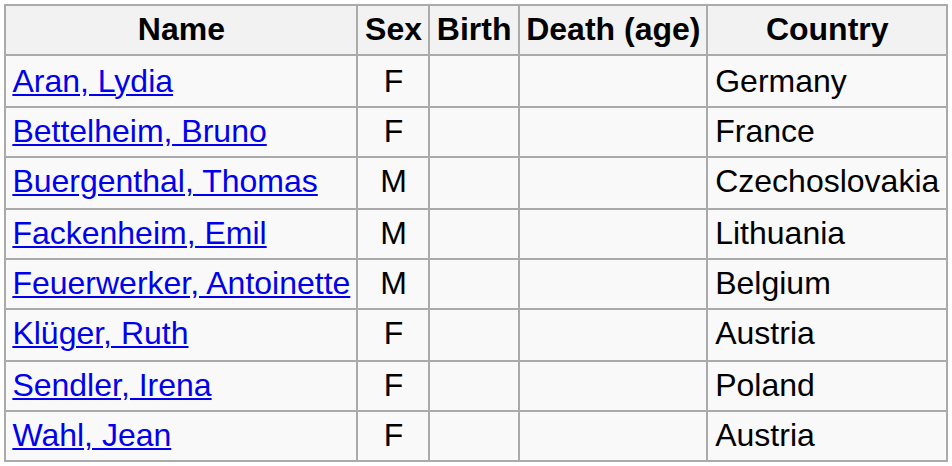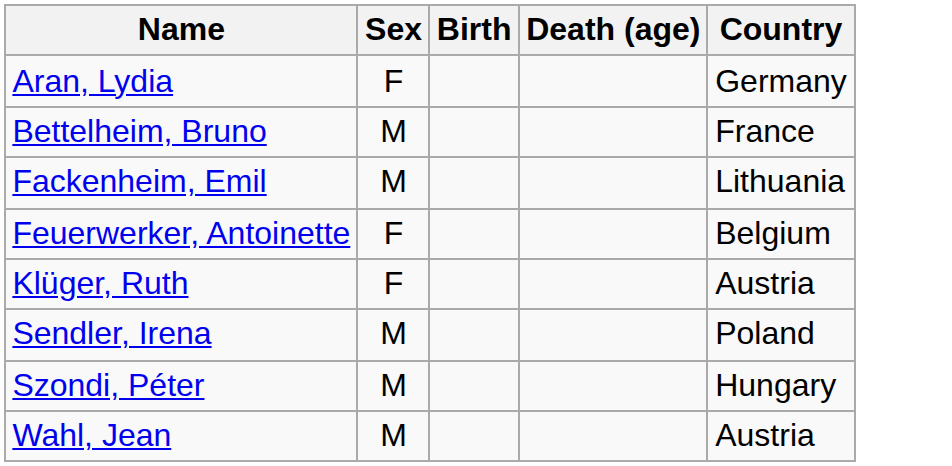 <table class="wikitable sortable">
 <tr>
 <th>Name</th>
 <th>Sex</th>
 <th>Birth</th>
 <th>Death (age)</th>
 <th>Country</th>
 </tr>
 <tr>
 <td><a href='#'>Aran, Lydia</a></td>
 <td style="text-align:center">F</td>
 <td></td>
 <td></td>
 <td>Germany</td>
 </tr>
 <tr>
 <td><a href='#'>Bettelheim, Bruno</a></td>
-<td style="text-align:center">F</td>
+<td style="text-align:center">M</td>
 <td></td>
 <td></td>
 <td>France</td>
-</tr>
-<tr>
-<td><a href='#'>Buergenthal, Thomas</a></td>
-<td style="text-align:center">M</td>
-<td></td>
-<td></td>
-<td>Czechoslovakia</td>
 </tr>
 <tr>
 <td><a href='#'>Fackenheim, Emil</a></td>
 <td style="text-align:center">M</td>
 <td></td>
 <td></td>
 <td>Lithuania</td>
 </tr>
 <tr>
 <td><a href='#'>Feuerwerker, Antoinette</a></td>
-<td style="text-align:center">M</td>
+<td style="text-align:center">F</td>
 <td></td>
 <td></td>
 <td>Belgium</td>
 </tr>
 <tr>
 <td><a href='#'>Klüger, Ruth</a></td>
 <td style="text-align:center">F</td>
 <td></td>
 <td></td>
 <td>Austria</td>
 </tr>
 <tr>
 <td><a href='#'>Sendler, Irena</a></td>
-<td style="text-align:center">F</td>
+<td style="text-align:center">M</td>
 <td></td>
 <td></td>
 <td>Poland</td>
 </tr>
 <tr>
+<td><a href='#'>Szondi, Péter</a></td>
+<td style="text-align:center">M</td>
+<td></td>
+<td></td>
+<td>Hungary</td>
+</tr>
+<tr>
 <td><a href='#'>Wahl, Jean</a></td>
-<td style="text-align:center">F</td>
+<td style="text-align:center">M</td>
 <td></td>
 <td></td>
 <td>Austria</td>
 </tr>
 </table>
